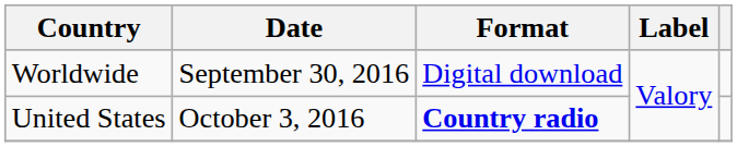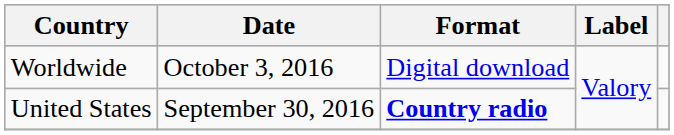 <table class="wikitable">
 <tr>
 <th>Country</th>
 <th>Date</th>
 <th>Format</th>
 <th>Label</th>
 <th></th>
 </tr>
 <tr>
 <td>Worldwide</td>
-<td>September 30, 2016</td>
+<td>October 3, 2016</td>
 <td><a href='#'>Digital download</a></td>
 <td rowspan="2"><a href='#'>Valory</a></td>
 <td></td>
 </tr>
 <tr>
 <td>United States</td>
-<td>October 3, 2016</td>
+<td>September 30, 2016</td>
 <td><strong><a href='#'>Country radio</a></strong></td>
 <td></td>
 </tr>
 <tr>
 </tr>
 </table>
